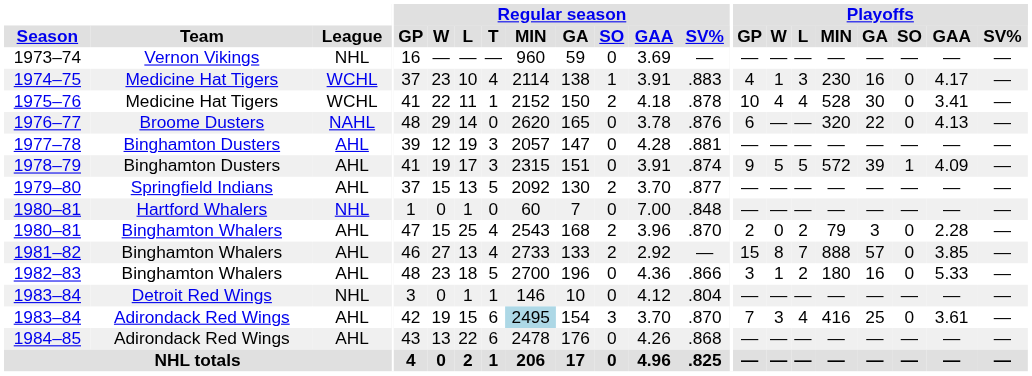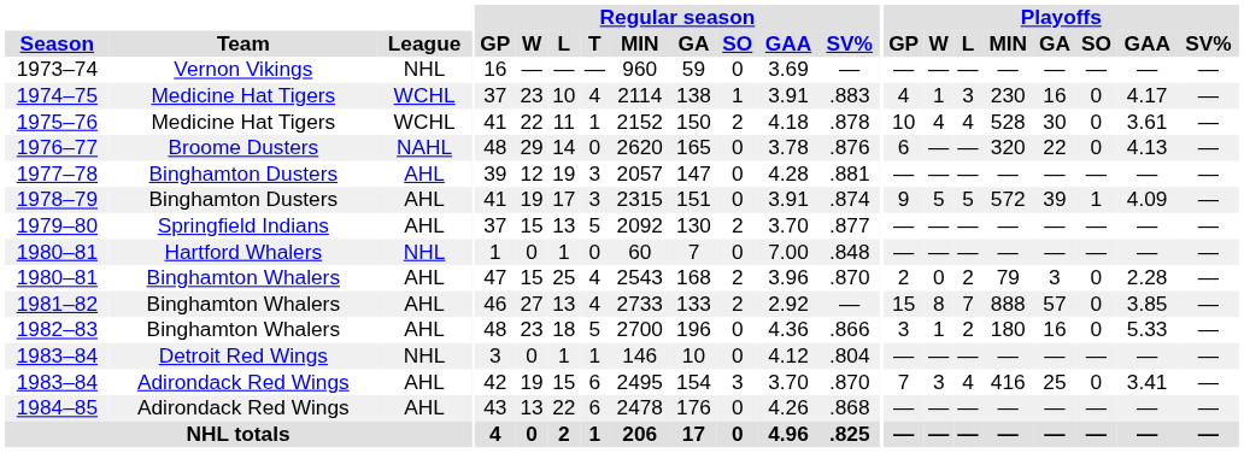 <table border="0" cellpadding="1" cellspacing="0" style="width:75%; text-align:center;">
 <tr bgcolor="#e0e0e0">
 <th colspan="3" bgcolor="#ffffff"></th>
 <th rowspan="99" bgcolor="#ffffff"></th>
 <th colspan="9" bgcolor="#e0e0e0"><a href='#'>Regular season</a></th>
 <th rowspan="99" bgcolor="#ffffff"></th>
 <th colspan="8" bgcolor="#e0e0e0"><a href='#'>Playoffs</a></th>
 </tr>
 <tr bgcolor="#e0e0e0">
 <th><a href='#'>Season</a></th>
 <th>Team</th>
 <th>League</th>
 <th>GP</th>
 <th>W</th>
 <th>L</th>
 <th>T</th>
 <th>MIN</th>
 <th>GA</th>
 <th><a href='#'>SO</a></th>
 <th><a href='#'>GAA</a></th>
 <th><a href='#'>SV%</a></th>
 <th>GP</th>
 <th>W</th>
 <th>L</th>
 <th>MIN</th>
 <th>GA</th>
 <th>SO</th>
 <th>GAA</th>
 <th>SV%</th>
 </tr>
 <tr>
 <td>1973–74</td>
 <td><a href='#'>Vernon Vikings</a></td>
 <td>NHL</td>
 <td>16</td>
 <td>—</td>
 <td>—</td>
 <td>—</td>
 <td>960</td>
 <td>59</td>
 <td>0</td>
 <td>3.69</td>
 <td>—</td>
 <td>—</td>
 <td>—</td>
 <td>—</td>
 <td>—</td>
 <td>—</td>
 <td>—</td>
 <td>—</td>
 <td>—</td>
 </tr>
 <tr bgcolor="#f0f0f0">
 <td><a href='#'>1974–75</a></td>
 <td><a href='#'>Medicine Hat Tigers</a></td>
 <td><a href='#'>WCHL</a></td>
 <td>37</td>
 <td>23</td>
 <td>10</td>
 <td>4</td>
 <td>2114</td>
 <td>138</td>
 <td>1</td>
 <td>3.91</td>
 <td>.883</td>
 <td>4</td>
 <td>1</td>
 <td>3</td>
 <td>230</td>
 <td>16</td>
 <td>0</td>
 <td>4.17</td>
 <td>—</td>
 </tr>
 <tr>
 <td><a href='#'>1975–76</a></td>
 <td>Medicine Hat Tigers</td>
 <td>WCHL</td>
 <td>41</td>
 <td>22</td>
 <td>11</td>
 <td>1</td>
 <td>2152</td>
 <td>150</td>
 <td>2</td>
 <td>4.18</td>
 <td>.878</td>
 <td>10</td>
 <td>4</td>
 <td>4</td>
 <td>528</td>
 <td>30</td>
 <td>0</td>
-<td>3.41</td>
+<td>3.61</td>
 <td>—</td>
 </tr>
 <tr bgcolor="#f0f0f0">
 <td><a href='#'>1976–77</a></td>
 <td><a href='#'>Broome Dusters</a></td>
 <td><a href='#'>NAHL</a></td>
 <td>48</td>
 <td>29</td>
 <td>14</td>
 <td>0</td>
 <td>2620</td>
 <td>165</td>
 <td>0</td>
 <td>3.78</td>
 <td>.876</td>
 <td>6</td>
 <td>—</td>
 <td>—</td>
 <td>320</td>
 <td>22</td>
 <td>0</td>
 <td>4.13</td>
 <td>—</td>
 </tr>
 <tr>
 <td><a href='#'>1977–78</a></td>
 <td><a href='#'>Binghamton Dusters</a></td>
 <td><a href='#'>AHL</a></td>
 <td>39</td>
 <td>12</td>
 <td>19</td>
 <td>3</td>
 <td>2057</td>
 <td>147</td>
 <td>0</td>
 <td>4.28</td>
 <td>.881</td>
 <td>—</td>
 <td>—</td>
 <td>—</td>
 <td>—</td>
 <td>—</td>
 <td>—</td>
 <td>—</td>
 <td>—</td>
 </tr>
 <tr bgcolor="#f0f0f0">
 <td><a href='#'>1978–79</a></td>
 <td>Binghamton Dusters</td>
 <td>AHL</td>
 <td>41</td>
 <td>19</td>
 <td>17</td>
 <td>3</td>
 <td>2315</td>
 <td>151</td>
 <td>0</td>
 <td>3.91</td>
 <td>.874</td>
 <td>9</td>
 <td>5</td>
 <td>5</td>
 <td>572</td>
 <td>39</td>
 <td>1</td>
 <td>4.09</td>
 <td>—</td>
 </tr>
 <tr>
 <td><a href='#'>1979–80</a></td>
 <td><a href='#'>Springfield Indians</a></td>
 <td>AHL</td>
 <td>37</td>
 <td>15</td>
 <td>13</td>
 <td>5</td>
 <td>2092</td>
 <td>130</td>
 <td>2</td>
 <td>3.70</td>
 <td>.877</td>
 <td>—</td>
 <td>—</td>
 <td>—</td>
 <td>—</td>
 <td>—</td>
 <td>—</td>
 <td>—</td>
 <td>—</td>
 </tr>
 <tr bgcolor="#f0f0f0">
 <td><a href='#'>1980–81</a></td>
 <td><a href='#'>Hartford Whalers</a></td>
 <td><a href='#'>NHL</a></td>
 <td>1</td>
 <td>0</td>
 <td>1</td>
 <td>0</td>
 <td>60</td>
 <td>7</td>
 <td>0</td>
 <td>7.00</td>
 <td>.848</td>
 <td>—</td>
 <td>—</td>
 <td>—</td>
 <td>—</td>
 <td>—</td>
 <td>—</td>
 <td>—</td>
 <td>—</td>
 </tr>
 <tr>
 <td><a href='#'>1980–81</a></td>
 <td><a href='#'>Binghamton Whalers</a></td>
 <td>AHL</td>
 <td>47</td>
 <td>15</td>
 <td>25</td>
 <td>4</td>
 <td>2543</td>
 <td>168</td>
 <td>2</td>
 <td>3.96</td>
 <td>.870</td>
 <td>2</td>
 <td>0</td>
 <td>2</td>
 <td>79</td>
 <td>3</td>
 <td>0</td>
 <td>2.28</td>
 <td>—</td>
 </tr>
 <tr bgcolor="#f0f0f0">
 <td><a href='#'>1981–82</a></td>
 <td>Binghamton Whalers</td>
 <td>AHL</td>
 <td>46</td>
 <td>27</td>
 <td>13</td>
 <td>4</td>
 <td>2733</td>
 <td>133</td>
 <td>2</td>
 <td>2.92</td>
 <td>—</td>
 <td>15</td>
 <td>8</td>
 <td>7</td>
 <td>888</td>
 <td>57</td>
 <td>0</td>
 <td>3.85</td>
 <td>—</td>
 </tr>
 <tr>
 <td><a href='#'>1982–83</a></td>
 <td>Binghamton Whalers</td>
 <td>AHL</td>
 <td>48</td>
 <td>23</td>
 <td>18</td>
 <td>5</td>
 <td>2700</td>
 <td>196</td>
 <td>0</td>
 <td>4.36</td>
 <td>.866</td>
 <td>3</td>
 <td>1</td>
 <td>2</td>
 <td>180</td>
 <td>16</td>
 <td>0</td>
 <td>5.33</td>
 <td>—</td>
 </tr>
 <tr bgcolor="#f0f0f0">
 <td><a href='#'>1983–84</a></td>
 <td><a href='#'>Detroit Red Wings</a></td>
 <td>NHL</td>
 <td>3</td>
 <td>0</td>
 <td>1</td>
 <td>1</td>
 <td>146</td>
 <td>10</td>
 <td>0</td>
 <td>4.12</td>
 <td>.804</td>
 <td>—</td>
 <td>—</td>
 <td>—</td>
 <td>—</td>
 <td>—</td>
 <td>—</td>
 <td>—</td>
 <td>—</td>
 </tr>
 <tr>
 <td><a href='#'>1983–84</a></td>
 <td><a href='#'>Adirondack Red Wings</a></td>
 <td>AHL</td>
 <td>42</td>
 <td>19</td>
 <td>15</td>
 <td>6</td>
-<td style="background: lightblue;">2495</td>
+<td>2495</td>
 <td>154</td>
 <td>3</td>
 <td>3.70</td>
 <td>.870</td>
 <td>7</td>
 <td>3</td>
 <td>4</td>
 <td>416</td>
 <td>25</td>
 <td>0</td>
-<td>3.61</td>
+<td>3.41</td>
 <td>—</td>
 </tr>
 <tr bgcolor="#f0f0f0">
 <td><a href='#'>1984–85</a></td>
 <td>Adirondack Red Wings</td>
 <td>AHL</td>
 <td>43</td>
 <td>13</td>
 <td>22</td>
 <td>6</td>
 <td>2478</td>
 <td>176</td>
 <td>0</td>
 <td>4.26</td>
 <td>.868</td>
 <td>—</td>
 <td>—</td>
 <td>—</td>
 <td>—</td>
 <td>—</td>
 <td>—</td>
 <td>—</td>
 <td>—</td>
 </tr>
 <tr bgcolor="#e0e0e0">
 <th colspan=3>NHL totals</th>
 <th>4</th>
 <th>0</th>
 <th>2</th>
 <th>1</th>
 <th>206</th>
 <th>17</th>
 <th>0</th>
 <th>4.96</th>
 <th>.825</th>
 <th>—</th>
 <th>—</th>
 <th>—</th>
 <th>—</th>
 <th>—</th>
 <th>—</th>
 <th>—</th>
 <th>—</th>
 </tr>
 </table>
